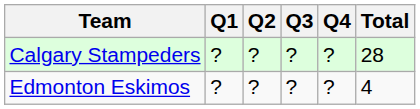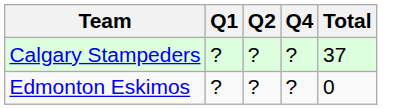 <table class="wikitable">
 <tr>
 <th>Team</th>
 <th>Q1</th>
 <th>Q2</th>
-<th>Q3</th>
 <th>Q4</th>
 <th>Total</th>
 </tr>
 <tr style="background-color:#ddffdd">
 <td><a href='#'>Calgary Stampeders</a></td>
 <td>?</td>
 <td>?</td>
 <td>?</td>
-<td>?</td>
-<td>28</td>
+<td>37</td>
 </tr>
 <tr>
 <td><a href='#'>Edmonton Eskimos</a></td>
 <td>?</td>
 <td>?</td>
 <td>?</td>
-<td>?</td>
-<td>4</td>
+<td>0</td>
 </tr>
 </table>
